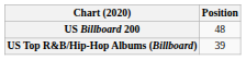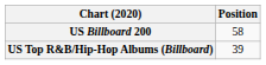 <table class="wikitable sortable plainrowheaders" style="text-align:center">
 <tr>
 <th scope="col">Chart (2020)</th>
 <th scope="col">Position</th>
 </tr>
 <tr>
 <th scope="row">US <em>Billboard</em> 200</th>
-<td>48</td>
+<td>58</td>
 </tr>
 <tr>
 <th scope="row">US Top R&B/Hip-Hop Albums (<em>Billboard</em>)</th>
 <td>39</td>
 </tr>
 </table>
